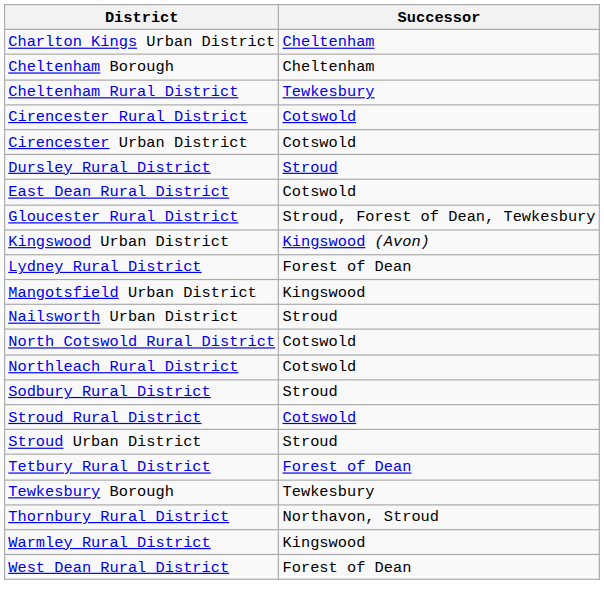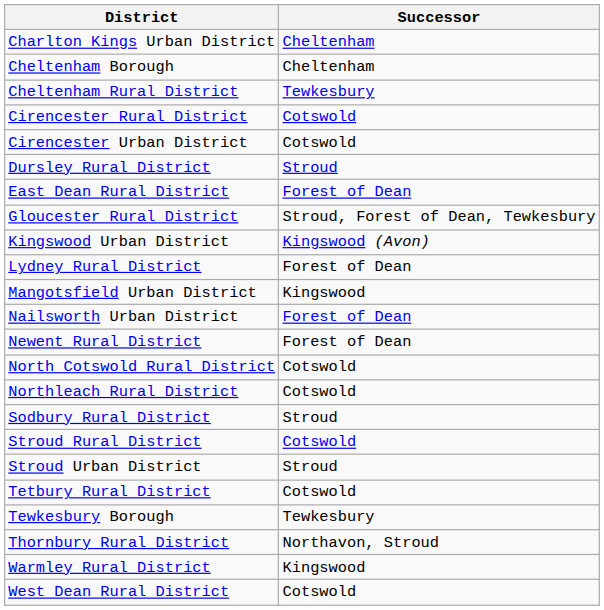 <table class="wikitable">
 <tr>
 <th>District</th>
 <th>Successor</th>
 </tr>
 <tr>
 <td><a href='#'>Charlton Kings</a> Urban District</td>
 <td><a href='#'>Cheltenham</a></td>
 </tr>
 <tr>
 <td><a href='#'>Cheltenham</a> Borough</td>
 <td>Cheltenham</td>
 </tr>
 <tr>
 <td><a href='#'>Cheltenham Rural District</a></td>
 <td><a href='#'>Tewkesbury</a></td>
 </tr>
 <tr>
 <td><a href='#'>Cirencester Rural District</a></td>
 <td><a href='#'>Cotswold</a></td>
 </tr>
 <tr>
 <td><a href='#'>Cirencester</a> Urban District</td>
 <td>Cotswold</td>
 </tr>
 <tr>
 <td><a href='#'>Dursley Rural District</a></td>
 <td><a href='#'>Stroud</a></td>
 </tr>
 <tr>
 <td><a href='#'>East Dean Rural District</a></td>
-<td>Cotswold</td>
+<td><a href='#'>Forest of Dean</a></td>
 </tr>
 <tr>
 <td><a href='#'>Gloucester Rural District</a></td>
 <td>Stroud, Forest of Dean, Tewkesbury</td>
 </tr>
 <tr>
 <td><a href='#'>Kingswood</a> Urban District</td>
 <td><a href='#'>Kingswood</a> <em>(Avon)</em></td>
 </tr>
 <tr>
 <td><a href='#'>Lydney Rural District</a></td>
 <td>Forest of Dean</td>
 </tr>
 <tr>
 <td><a href='#'>Mangotsfield</a> Urban District</td>
 <td>Kingswood</td>
 </tr>
 <tr>
 <td><a href='#'>Nailsworth</a> Urban District</td>
-<td>Stroud</td>
+<td><a href='#'>Forest of Dean</a></td>
+</tr>
+<tr>
+<td><a href='#'>Newent Rural District</a></td>
+<td>Forest of Dean</td>
 </tr>
 <tr>
 <td><a href='#'>North Cotswold Rural District</a></td>
 <td>Cotswold</td>
 </tr>
 <tr>
 <td><a href='#'>Northleach Rural District</a></td>
 <td>Cotswold</td>
 </tr>
 <tr>
 <td><a href='#'>Sodbury Rural District</a></td>
 <td>Stroud</td>
 </tr>
 <tr>
 <td><a href='#'>Stroud Rural District</a></td>
 <td><a href='#'>Cotswold</a></td>
 </tr>
 <tr>
 <td><a href='#'>Stroud</a> Urban District</td>
 <td>Stroud</td>
 </tr>
 <tr>
 <td><a href='#'>Tetbury Rural District</a></td>
-<td><a href='#'>Forest of Dean</a></td>
+<td>Cotswold</td>
 </tr>
 <tr>
 <td><a href='#'>Tewkesbury</a> Borough</td>
 <td>Tewkesbury</td>
 </tr>
 <tr>
 <td><a href='#'>Thornbury Rural District</a></td>
 <td>Northavon, Stroud</td>
 </tr>
 <tr>
 <td><a href='#'>Warmley Rural District</a></td>
 <td>Kingswood</td>
 </tr>
 <tr>
 <td><a href='#'>West Dean Rural District</a></td>
-<td>Forest of Dean</td>
+<td>Cotswold</td>
 </tr>
 </table>
